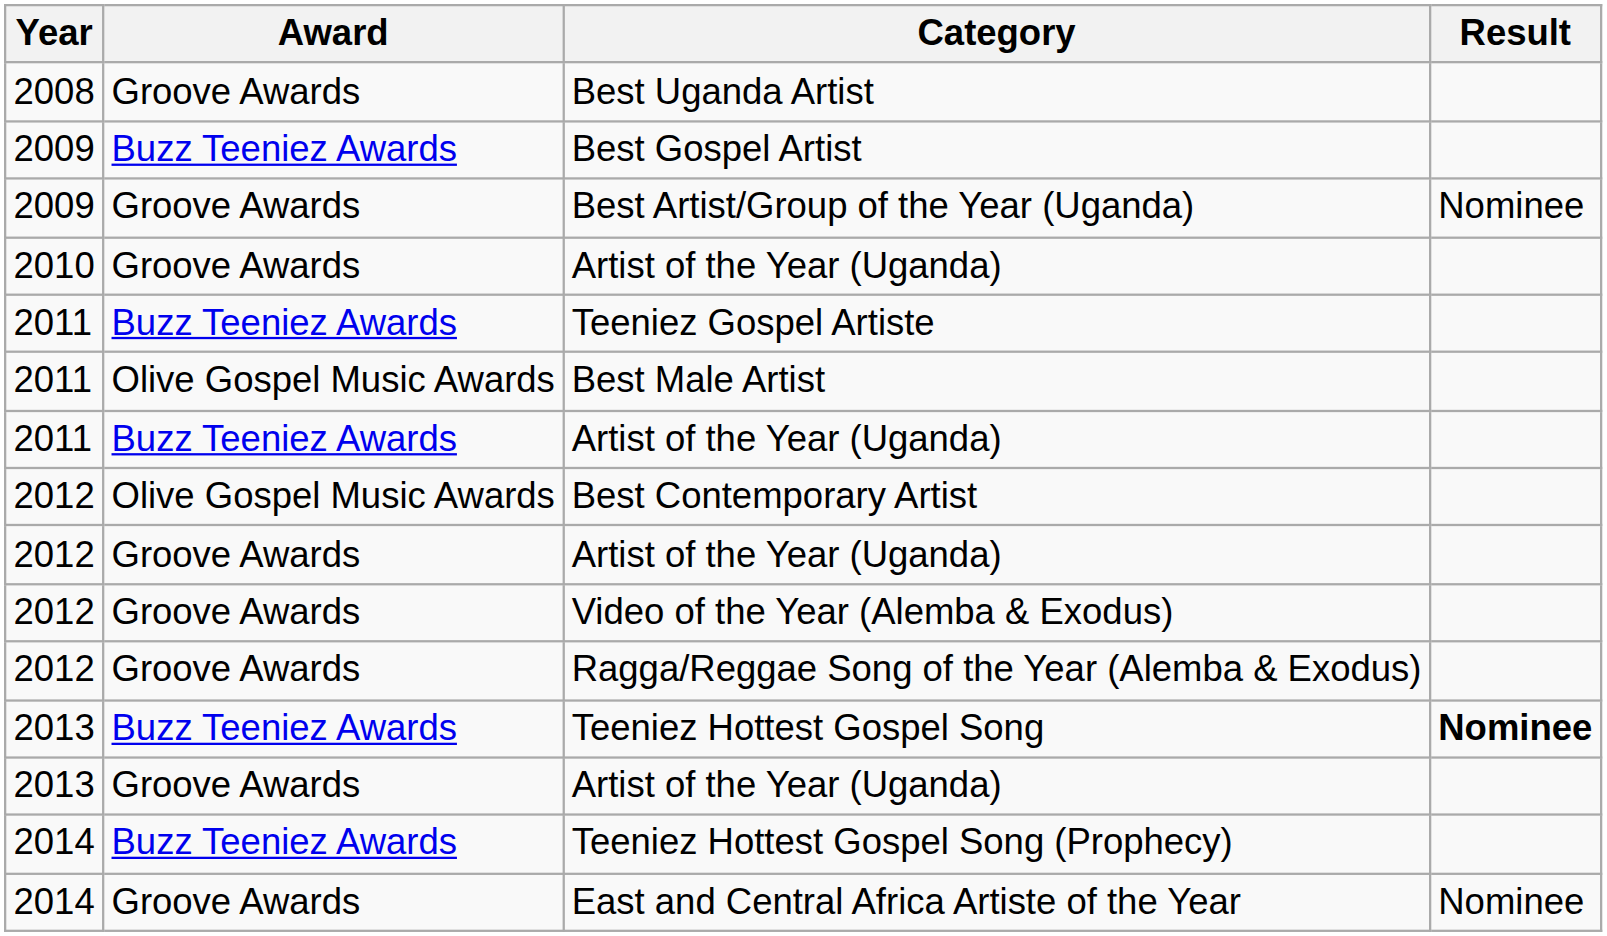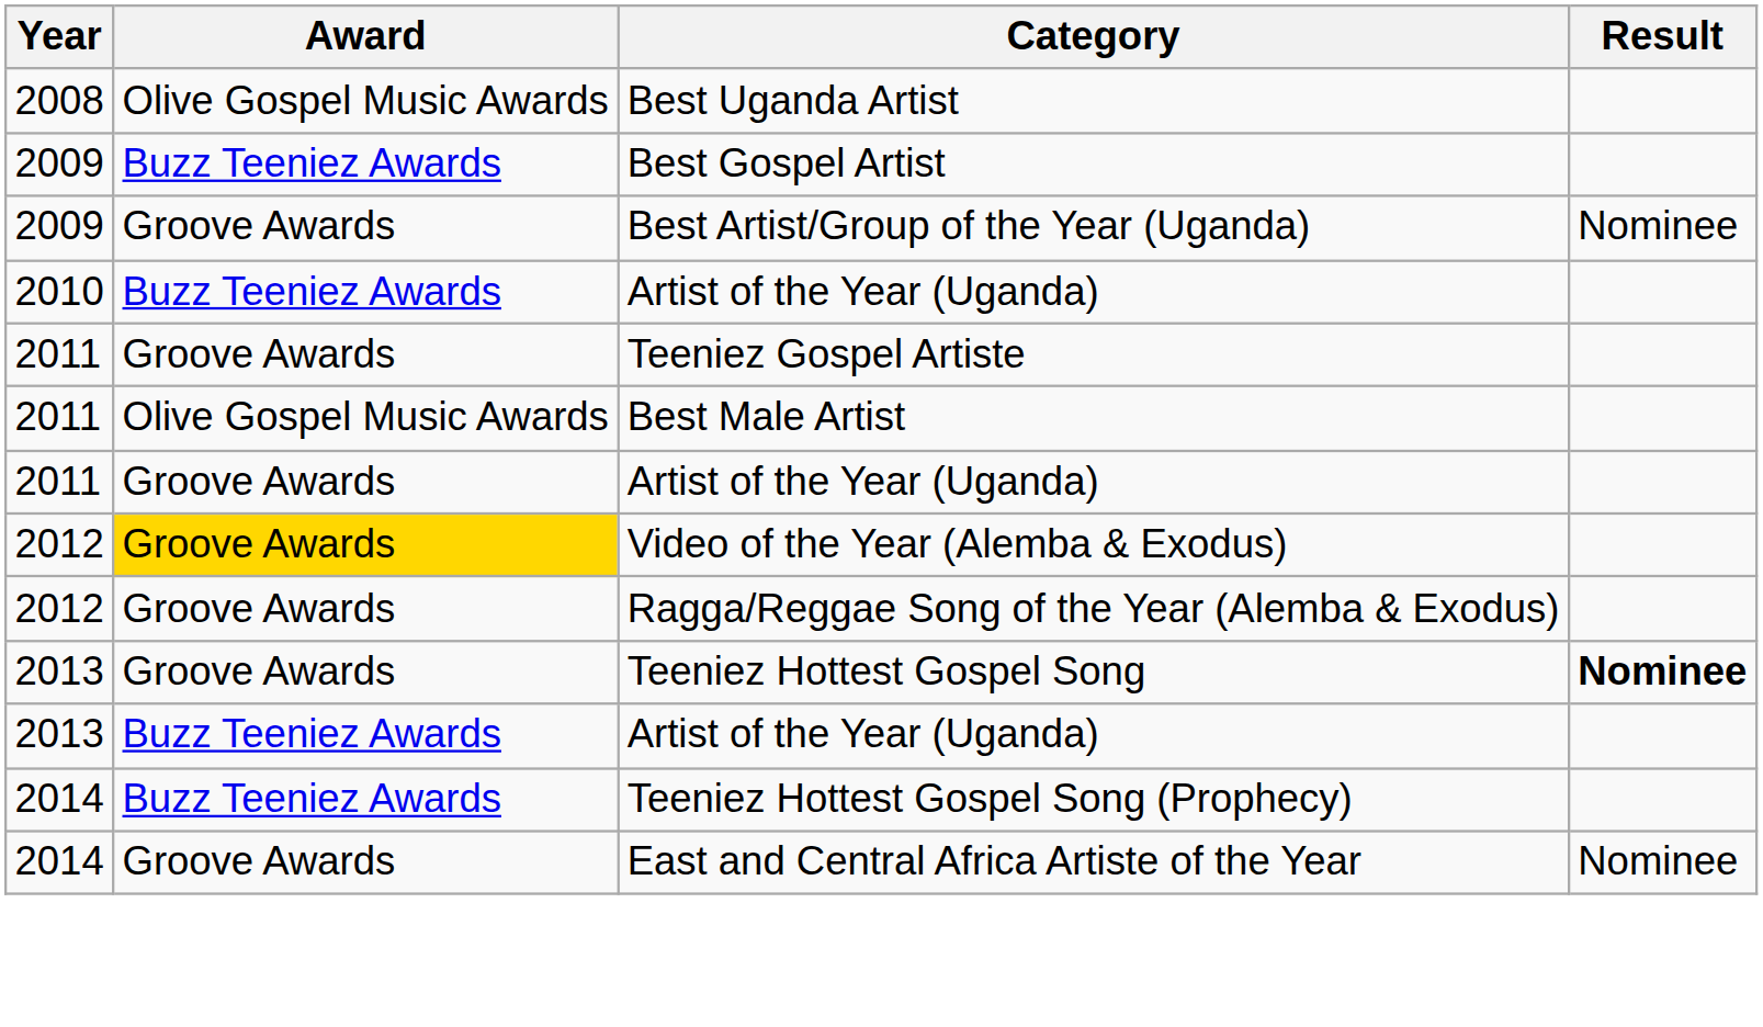 <table class="wikitable">
 <tr>
 <th>Year</th>
 <th>Award</th>
 <th>Category</th>
 <th>Result</th>
 </tr>
 <tr>
 <td>2008</td>
-<td>Groove Awards</td>
+<td>Olive Gospel Music Awards</td>
 <td>Best Uganda Artist</td>
 <td></td>
 </tr>
 <tr>
 <td>2009</td>
 <td><a href='#'>Buzz Teeniez Awards</a></td>
 <td>Best Gospel Artist</td>
 <td></td>
 </tr>
 <tr>
 <td>2009</td>
 <td>Groove Awards</td>
 <td>Best Artist/Group of the Year (Uganda)</td>
 <td>Nominee</td>
 </tr>
 <tr>
 <td>2010</td>
-<td>Groove Awards</td>
+<td><a href='#'>Buzz Teeniez Awards</a></td>
 <td>Artist of the Year (Uganda)</td>
 <td></td>
 </tr>
 <tr>
 <td>2011</td>
-<td><a href='#'>Buzz Teeniez Awards</a></td>
+<td>Groove Awards</td>
 <td>Teeniez Gospel Artiste</td>
 <td></td>
 </tr>
 <tr>
 <td>2011</td>
 <td>Olive Gospel Music Awards</td>
 <td>Best Male Artist</td>
 <td></td>
 </tr>
 <tr>
 <td>2011</td>
-<td><a href='#'>Buzz Teeniez Awards</a></td>
-<td>Artist of the Year (Uganda)</td>
-<td></td>
-</tr>
-<tr>
-<td>2012</td>
-<td>Olive Gospel Music Awards</td>
-<td>Best Contemporary Artist</td>
-<td></td>
-</tr>
-<tr>
-<td>2012</td>
 <td>Groove Awards</td>
 <td>Artist of the Year (Uganda)</td>
 <td></td>
 </tr>
 <tr>
 <td>2012</td>
-<td>Groove Awards</td>
+<td style="background: gold;">Groove Awards</td>
 <td>Video of the Year (Alemba & Exodus)</td>
 <td></td>
 </tr>
 <tr>
 <td>2012</td>
 <td>Groove Awards</td>
 <td>Ragga/Reggae Song of the Year (Alemba & Exodus)</td>
 <td></td>
 </tr>
 <tr>
 <td>2013</td>
-<td><a href='#'>Buzz Teeniez Awards</a></td>
+<td>Groove Awards</td>
 <td>Teeniez Hottest Gospel Song</td>
 <td><strong>Nominee</strong></td>
 </tr>
 <tr>
 <td>2013</td>
-<td>Groove Awards</td>
+<td><a href='#'>Buzz Teeniez Awards</a></td>
 <td>Artist of the Year (Uganda)</td>
 <td></td>
 </tr>
 <tr>
 <td>2014</td>
 <td><a href='#'>Buzz Teeniez Awards</a></td>
 <td>Teeniez Hottest Gospel Song (Prophecy)</td>
 <td></td>
 </tr>
 <tr>
 <td>2014</td>
 <td>Groove Awards</td>
 <td>East and Central Africa Artiste of the Year</td>
 <td>Nominee</td>
 </tr>
 </table>
